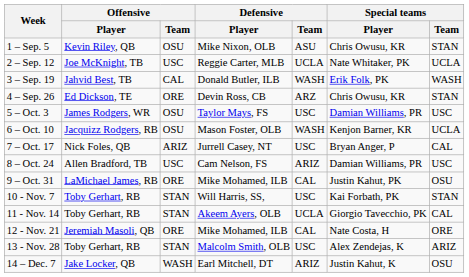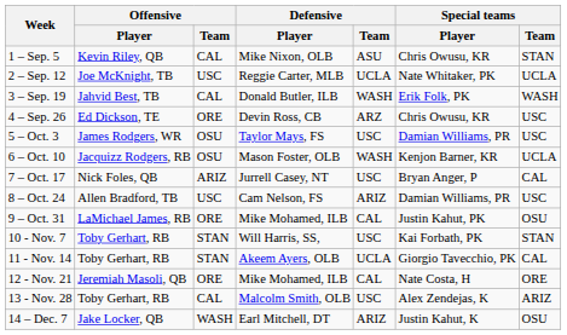 <table class="wikitable" border="1">
 <tr>
 <th rowspan="2">Week</th>
 <th colspan="2">Offensive</th>
 <th colspan="2">Defensive</th>
 <th colspan="2">Special teams</th>
 </tr>
 <tr>
 <th>Player</th>
 <th>Team</th>
 <th>Player</th>
 <th>Team</th>
 <th>Player</th>
 <th>Team</th>
 </tr>
 <tr>
 <td>1 – Sep. 5</td>
 <td><a href='#'>Kevin Riley</a>, QB</td>
-<td>OSU</td>
+<td>CAL</td>
 <td>Mike Nixon, OLB</td>
 <td>ASU</td>
 <td>Chris Owusu, KR</td>
 <td>STAN</td>
 </tr>
 <tr>
 <td>2 – Sep. 12</td>
 <td><a href='#'>Joe McKnight</a>, TB</td>
 <td>USC</td>
 <td>Reggie Carter, MLB</td>
 <td>UCLA</td>
 <td>Nate Whitaker, PK</td>
 <td>UCLA</td>
 </tr>
 <tr>
 <td>3 – Sep. 19</td>
 <td><a href='#'>Jahvid Best</a>, TB</td>
 <td>CAL</td>
 <td>Donald Butler, ILB</td>
 <td>WASH</td>
 <td><a href='#'>Erik Folk</a>, PK</td>
 <td>WASH</td>
 </tr>
 <tr>
 <td>4 – Sep. 26</td>
 <td><a href='#'>Ed Dickson</a>, TE</td>
 <td>ORE</td>
 <td>Devin Ross, CB</td>
 <td>ARZ</td>
 <td>Chris Owusu, KR</td>
-<td>STAN</td>
+<td>USC</td>
 </tr>
 <tr>
 <td>5 – Oct. 3</td>
 <td><a href='#'>James Rodgers</a>, WR</td>
 <td>OSU</td>
 <td><a href='#'>Taylor Mays</a>, FS</td>
 <td>USC</td>
 <td><a href='#'>Damian Williams</a>, PR</td>
 <td>USC</td>
 </tr>
 <tr>
 <td>6 – Oct. 10</td>
 <td><a href='#'>Jacquizz Rodgers</a>, RB</td>
 <td>OSU</td>
 <td>Mason Foster, OLB</td>
 <td>WASH</td>
 <td>Kenjon Barner, KR</td>
 <td>UCLA</td>
 </tr>
 <tr>
 <td>7 – Oct. 17</td>
 <td>Nick Foles, QB</td>
 <td>ARIZ</td>
 <td>Jurrell Casey, NT</td>
 <td>USC</td>
 <td>Bryan Anger, P</td>
 <td>CAL</td>
 </tr>
 <tr>
 <td>8 – Oct. 24</td>
 <td>Allen Bradford, TB</td>
 <td>USC</td>
 <td>Cam Nelson, FS</td>
 <td>ARIZ</td>
 <td>Damian Williams, PR</td>
 <td>USC</td>
 </tr>
 <tr>
 <td>9 – Oct. 31</td>
 <td><a href='#'>LaMichael James</a>, RB</td>
 <td>ORE</td>
 <td>Mike Mohamed, ILB</td>
 <td>CAL</td>
 <td>Justin Kahut, PK</td>
 <td>OSU</td>
 </tr>
 <tr>
 <td>10 - Nov. 7</td>
 <td><a href='#'>Toby Gerhart</a>, RB</td>
 <td>STAN</td>
 <td>Will Harris, SS,</td>
 <td>USC</td>
 <td>Kai Forbath, PK</td>
 <td>STAN</td>
 </tr>
 <tr>
 <td>11 - Nov. 14</td>
 <td>Toby Gerhart, RB</td>
 <td>STAN</td>
 <td><a href='#'>Akeem Ayers</a>, OLB</td>
 <td>UCLA</td>
 <td>Giorgio Tavecchio, PK</td>
 <td>CAL</td>
 </tr>
 <tr>
 <td>12 - Nov. 21</td>
 <td><a href='#'>Jeremiah Masoli</a>, QB</td>
 <td>ORE</td>
 <td>Mike Mohamed, ILB</td>
 <td>CAL</td>
 <td>Nate Costa, H</td>
 <td>ORE</td>
 </tr>
 <tr>
 <td>13 - Nov. 28</td>
 <td>Toby Gerhart, RB</td>
-<td>STAN</td>
+<td>CAL</td>
 <td><a href='#'>Malcolm Smith</a>, OLB</td>
 <td>USC</td>
 <td>Alex Zendejas, K</td>
 <td>ARIZ</td>
 </tr>
 <tr>
 <td>14 – Dec. 7</td>
 <td><a href='#'>Jake Locker</a>, QB</td>
 <td>WASH</td>
 <td>Earl Mitchell, DT</td>
 <td>ARIZ</td>
 <td>Justin Kahut, K</td>
 <td>OSU</td>
 </tr>
 </table>
